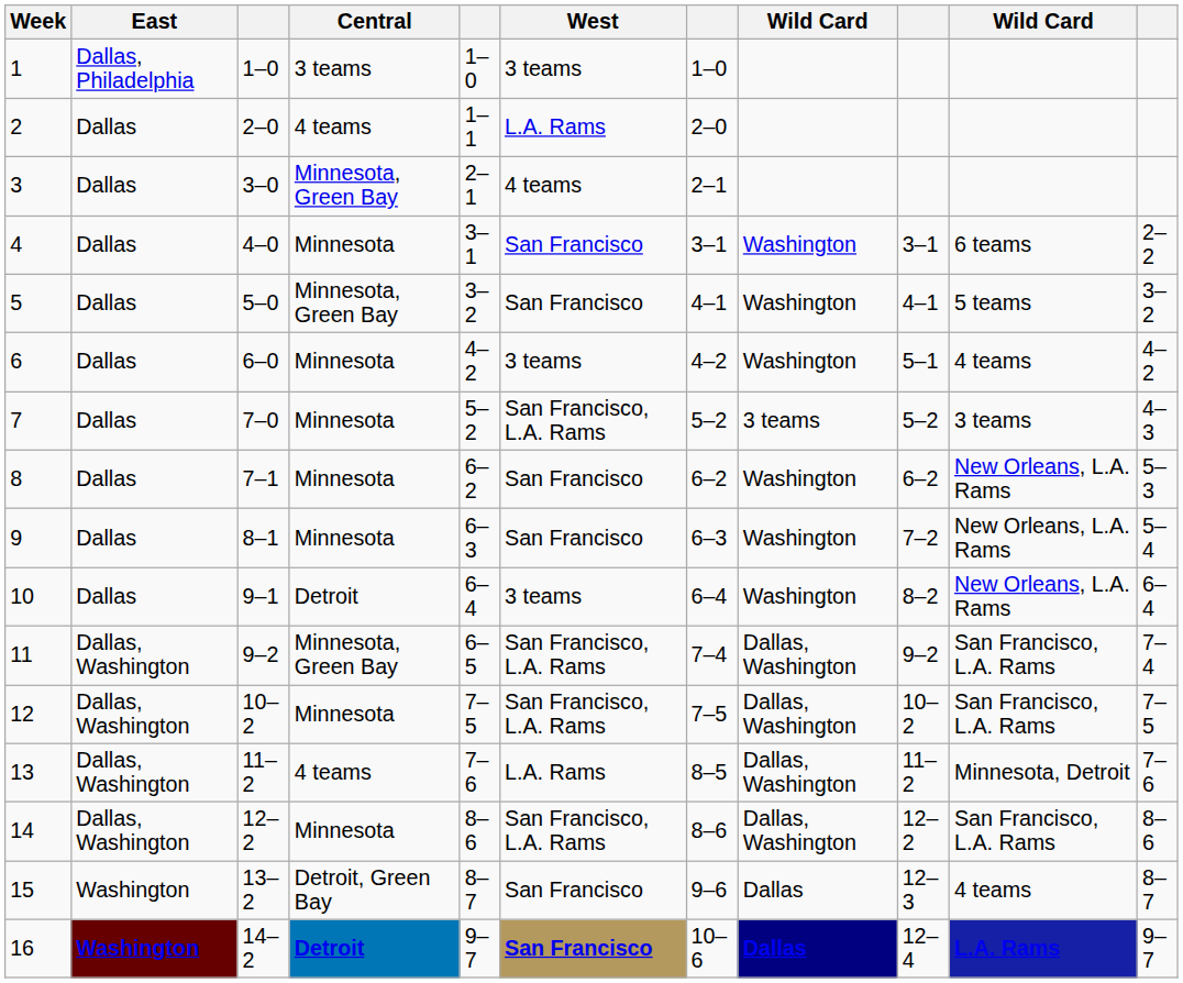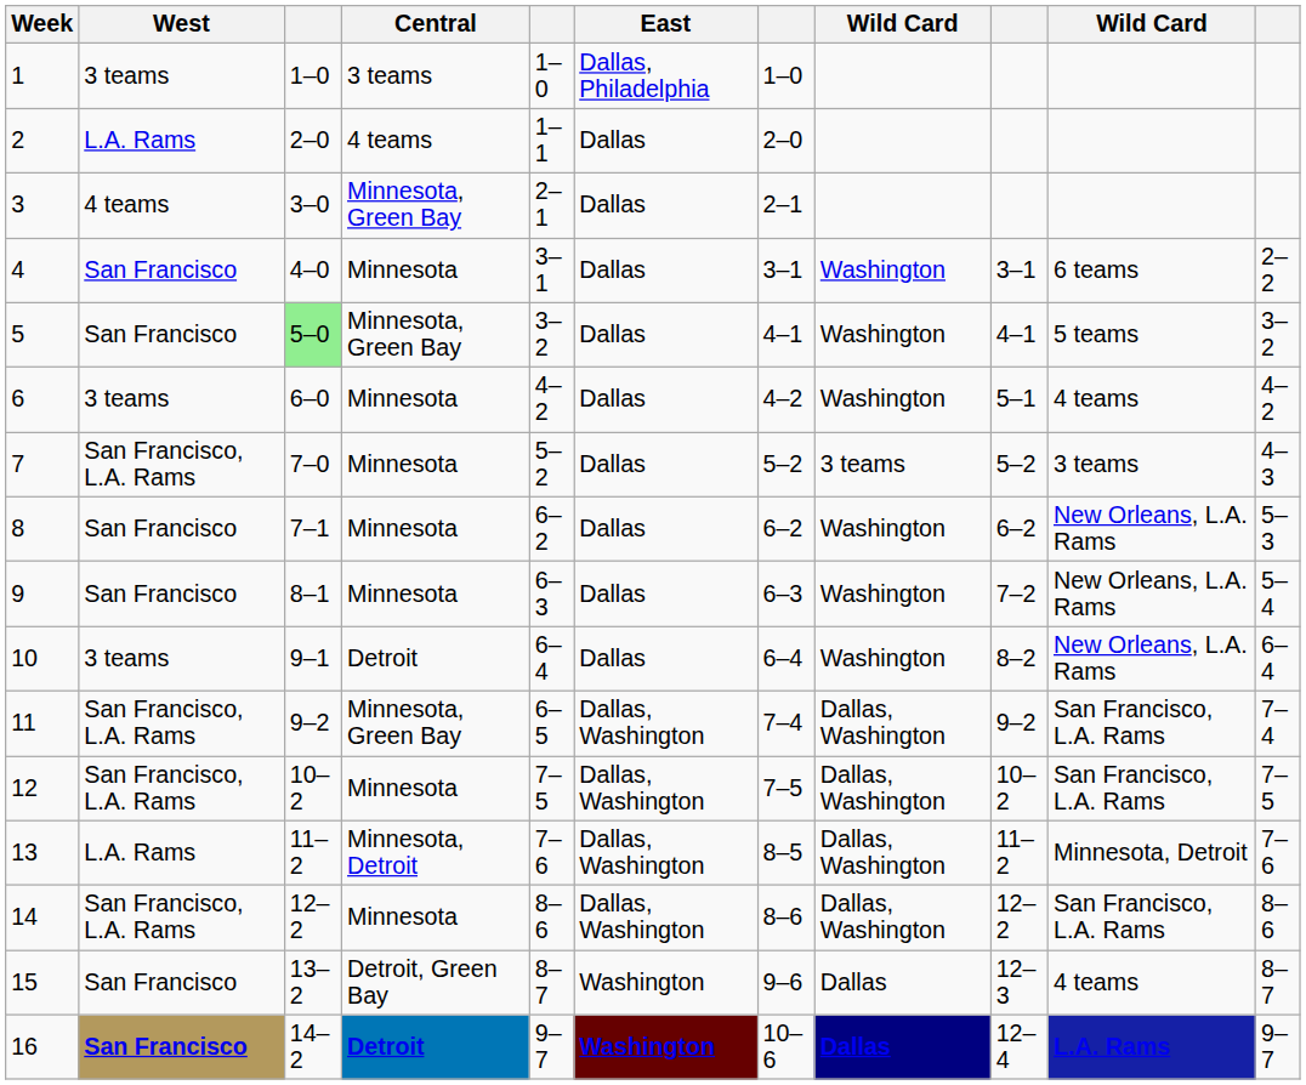 <table class="wikitable">
 <tr>
 <th>Week</th>
-<th>East</th>
+<th>West</th>
 <th></th>
 <th>Central</th>
 <th></th>
-<th>West</th>
+<th>East</th>
 <th></th>
 <th>Wild Card</th>
 <th></th>
 <th>Wild Card</th>
 <th></th>
 </tr>
 <tr>
 <td>1</td>
-<td><a href='#'>Dallas</a>, <a href='#'>Philadelphia</a></td>
+<td>3 teams</td>
 <td>1–0</td>
 <td>3 teams</td>
 <td>1–0</td>
-<td>3 teams</td>
+<td><a href='#'>Dallas</a>, <a href='#'>Philadelphia</a></td>
 <td>1–0</td>
 <td></td>
 <td></td>
 <td></td>
 <td></td>
 </tr>
 <tr>
 <td>2</td>
-<td>Dallas</td>
+<td><a href='#'>L.A. Rams</a></td>
 <td>2–0</td>
 <td>4 teams</td>
 <td>1–1</td>
-<td><a href='#'>L.A. Rams</a></td>
+<td>Dallas</td>
 <td>2–0</td>
 <td></td>
 <td></td>
 <td></td>
 <td></td>
 </tr>
 <tr>
 <td>3</td>
-<td>Dallas</td>
+<td>4 teams</td>
 <td>3–0</td>
 <td><a href='#'>Minnesota</a>, <a href='#'>Green Bay</a></td>
 <td>2–1</td>
-<td>4 teams</td>
+<td>Dallas</td>
 <td>2–1</td>
 <td></td>
 <td></td>
 <td></td>
 <td></td>
 </tr>
 <tr>
 <td>4</td>
-<td>Dallas</td>
+<td><a href='#'>San Francisco</a></td>
 <td>4–0</td>
 <td>Minnesota</td>
 <td>3–1</td>
-<td><a href='#'>San Francisco</a></td>
+<td>Dallas</td>
 <td>3–1</td>
 <td><a href='#'>Washington</a></td>
 <td>3–1</td>
 <td>6 teams</td>
 <td>2–2</td>
 </tr>
 <tr>
 <td>5</td>
-<td>Dallas</td>
-<td>5–0</td>
+<td>San Francisco</td>
+<td style="background: lightgreen;">5–0</td>
 <td>Minnesota, Green Bay</td>
 <td>3–2</td>
-<td>San Francisco</td>
+<td>Dallas</td>
 <td>4–1</td>
 <td>Washington</td>
 <td>4–1</td>
 <td>5 teams</td>
 <td>3–2</td>
 </tr>
 <tr>
 <td>6</td>
-<td>Dallas</td>
+<td>3 teams</td>
 <td>6–0</td>
 <td>Minnesota</td>
 <td>4–2</td>
-<td>3 teams</td>
+<td>Dallas</td>
 <td>4–2</td>
 <td>Washington</td>
 <td>5–1</td>
 <td>4 teams</td>
 <td>4–2</td>
 </tr>
 <tr>
 <td>7</td>
-<td>Dallas</td>
+<td>San Francisco, L.A. Rams</td>
 <td>7–0</td>
 <td>Minnesota</td>
 <td>5–2</td>
-<td>San Francisco, L.A. Rams</td>
+<td>Dallas</td>
 <td>5–2</td>
 <td>3 teams</td>
 <td>5–2</td>
 <td>3 teams</td>
 <td>4–3</td>
 </tr>
 <tr>
 <td>8</td>
-<td>Dallas</td>
+<td>San Francisco</td>
 <td>7–1</td>
 <td>Minnesota</td>
 <td>6–2</td>
-<td>San Francisco</td>
+<td>Dallas</td>
 <td>6–2</td>
 <td>Washington</td>
 <td>6–2</td>
 <td><a href='#'>New Orleans</a>, L.A. Rams</td>
 <td>5–3</td>
 </tr>
 <tr>
 <td>9</td>
-<td>Dallas</td>
+<td>San Francisco</td>
 <td>8–1</td>
 <td>Minnesota</td>
 <td>6–3</td>
-<td>San Francisco</td>
+<td>Dallas</td>
 <td>6–3</td>
 <td>Washington</td>
 <td>7–2</td>
 <td>New Orleans, L.A. Rams</td>
 <td>5–4</td>
 </tr>
 <tr>
 <td>10</td>
-<td>Dallas</td>
+<td>3 teams</td>
 <td>9–1</td>
 <td>Detroit</td>
 <td>6–4</td>
-<td>3 teams</td>
+<td>Dallas</td>
 <td>6–4</td>
 <td>Washington</td>
 <td>8–2</td>
 <td><a href='#'>New Orleans</a>, L.A. Rams</td>
 <td>6–4</td>
 </tr>
 <tr>
 <td>11</td>
-<td>Dallas, Washington</td>
+<td>San Francisco, L.A. Rams</td>
 <td>9–2</td>
 <td>Minnesota, Green Bay</td>
 <td>6–5</td>
-<td>San Francisco, L.A. Rams</td>
+<td>Dallas, Washington</td>
 <td>7–4</td>
 <td>Dallas, Washington</td>
 <td>9–2</td>
 <td>San Francisco, L.A. Rams</td>
 <td>7–4</td>
 </tr>
 <tr>
 <td>12</td>
-<td>Dallas, Washington</td>
+<td>San Francisco, L.A. Rams</td>
 <td>10–2</td>
 <td>Minnesota</td>
 <td>7–5</td>
-<td>San Francisco, L.A. Rams</td>
+<td>Dallas, Washington</td>
 <td>7–5</td>
 <td>Dallas, Washington</td>
 <td>10–2</td>
 <td>San Francisco, L.A. Rams</td>
 <td>7–5</td>
 </tr>
 <tr>
 <td>13</td>
+<td>L.A. Rams</td>
+<td>11–2</td>
+<td>Minnesota, <a href='#'>Detroit</a></td>
+<td>7–6</td>
 <td>Dallas, Washington</td>
-<td>11–2</td>
-<td>4 teams</td>
-<td>7–6</td>
-<td>L.A. Rams</td>
 <td>8–5</td>
 <td>Dallas, Washington</td>
 <td>11–2</td>
 <td>Minnesota, Detroit</td>
 <td>7–6</td>
 </tr>
 <tr>
 <td>14</td>
-<td>Dallas, Washington</td>
+<td>San Francisco, L.A. Rams</td>
 <td>12–2</td>
 <td>Minnesota</td>
 <td>8–6</td>
-<td>San Francisco, L.A. Rams</td>
+<td>Dallas, Washington</td>
 <td>8–6</td>
 <td>Dallas, Washington</td>
 <td>12–2</td>
 <td>San Francisco, L.A. Rams</td>
 <td>8–6</td>
 </tr>
 <tr>
 <td>15</td>
-<td>Washington</td>
+<td>San Francisco</td>
 <td>13–2</td>
 <td>Detroit, Green Bay</td>
 <td>8–7</td>
-<td>San Francisco</td>
+<td>Washington</td>
 <td>9–6</td>
 <td>Dallas</td>
 <td>12–3</td>
 <td>4 teams</td>
 <td>8–7</td>
 </tr>
 <tr>
 <td>16</td>
-<td bgcolor="#660000"><strong><a href='#'><span>Washington</span></a></strong></td>
+<td bgcolor="#B3995D"><strong><a href='#'><span>San Francisco</span></a></strong></td>
 <td>14–2</td>
 <td bgcolor="#0076B6"><strong><a href='#'><span>Detroit</span></a></strong></td>
 <td>9–7</td>
-<td bgcolor="#B3995D"><strong><a href='#'><span>San Francisco</span></a></strong></td>
+<td bgcolor="#660000"><strong><a href='#'><span>Washington</span></a></strong></td>
 <td>10–6</td>
 <td bgcolor="#000080"><strong><a href='#'><span>Dallas</span></a></strong></td>
 <td>12–4</td>
 <td bgcolor="#1520A6"><strong><a href='#'><span>L.A. Rams</span></a></strong></td>
 <td>9–7</td>
 </tr>
 </table>
